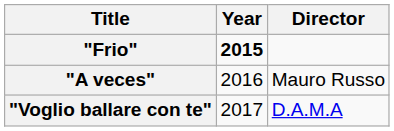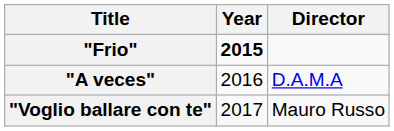 <table class="wikitable plainrowheaders">
 <tr>
 <th>Title</th>
 <th>Year</th>
 <th>Director</th>
 </tr>
 <tr>
 <th scope="row">"Frio"<br></th>
 <td><strong>2015</strong></td>
 <td></td>
 </tr>
 <tr>
 <th scope="row">"A veces"<br></th>
 <td>2016</td>
-<td>Mauro Russo</td>
+<td><a href='#'>D.A.M.A</a></td>
 </tr>
 <tr>
 <th scope="row">"Voglio ballare con te"<br></th>
 <td>2017</td>
-<td><a href='#'>D.A.M.A</a></td>
+<td>Mauro Russo</td>
 </tr>
 </table>
